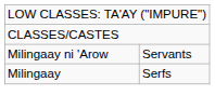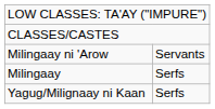 <table class="wikitable">
 <tr>
 <td colspan="2" rowspan="1">LOW CLASSES: TA'AY ("IMPURE")</td>
 </tr>
 <tr>
 <td colspan="2" rowspan="1">CLASSES/CASTES</td>
 </tr>
 <tr>
 <td>Milingaay ni 'Arow</td>
 <td>Servants</td>
 </tr>
 <tr>
 <td>Milingaay</td>
 <td>Serfs</td>
 </tr>
+<tr>
+<td>Yagug/Milignaay ni Kaan</td>
+<td>Serfs</td>
+</tr>
 </table>
